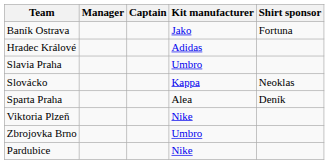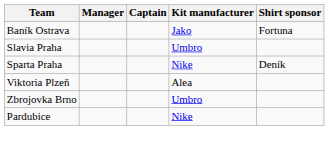 <table class="wikitable sortable" style="text-align: left;">
 <tr>
 <th>Team</th>
 <th>Manager</th>
 <th>Captain</th>
 <th>Kit manufacturer</th>
 <th>Shirt sponsor</th>
 </tr>
 <tr>
 <td>Baník Ostrava</td>
 <td> </td>
 <td> </td>
 <td><a href='#'>Jako</a></td>
 <td>Fortuna</td>
 </tr>
 <tr>
-<td>Hradec Králové</td>
-<td> </td>
-<td> </td>
-<td><a href='#'>Adidas</a></td>
-<td></td>
-</tr>
-<tr>
 <td>Slavia Praha</td>
 <td> </td>
 <td> </td>
 <td><a href='#'>Umbro</a></td>
 <td></td>
 </tr>
 <tr>
-<td>Slovácko</td>
-<td> </td>
-<td> </td>
-<td><a href='#'>Kappa</a></td>
-<td>Neoklas</td>
-</tr>
-<tr>
 <td>Sparta Praha</td>
 <td> </td>
 <td> </td>
-<td>Alea</td>
+<td><a href='#'>Nike</a></td>
 <td>Deník</td>
 </tr>
 <tr>
 <td>Viktoria Plzeň</td>
 <td> </td>
 <td> </td>
-<td><a href='#'>Nike</a></td>
+<td>Alea</td>
 <td></td>
 </tr>
 <tr>
 <td>Zbrojovka Brno</td>
 <td> </td>
 <td> </td>
 <td><a href='#'>Umbro</a></td>
 <td></td>
 </tr>
 <tr>
 <td>Pardubice</td>
 <td> </td>
 <td> </td>
 <td><a href='#'>Nike</a></td>
 <td></td>
 </tr>
 </table>
